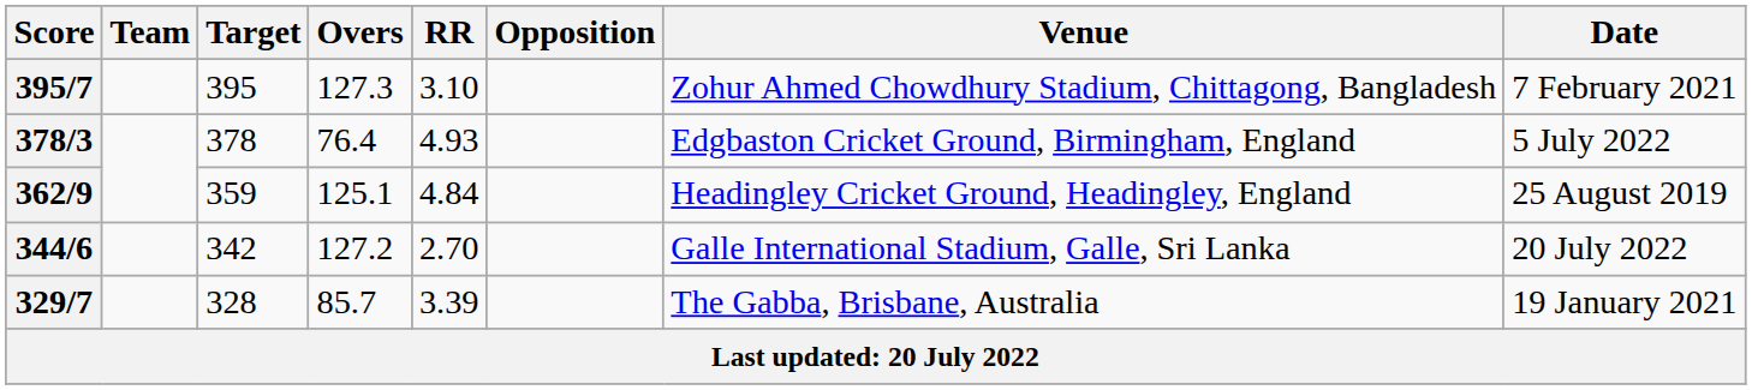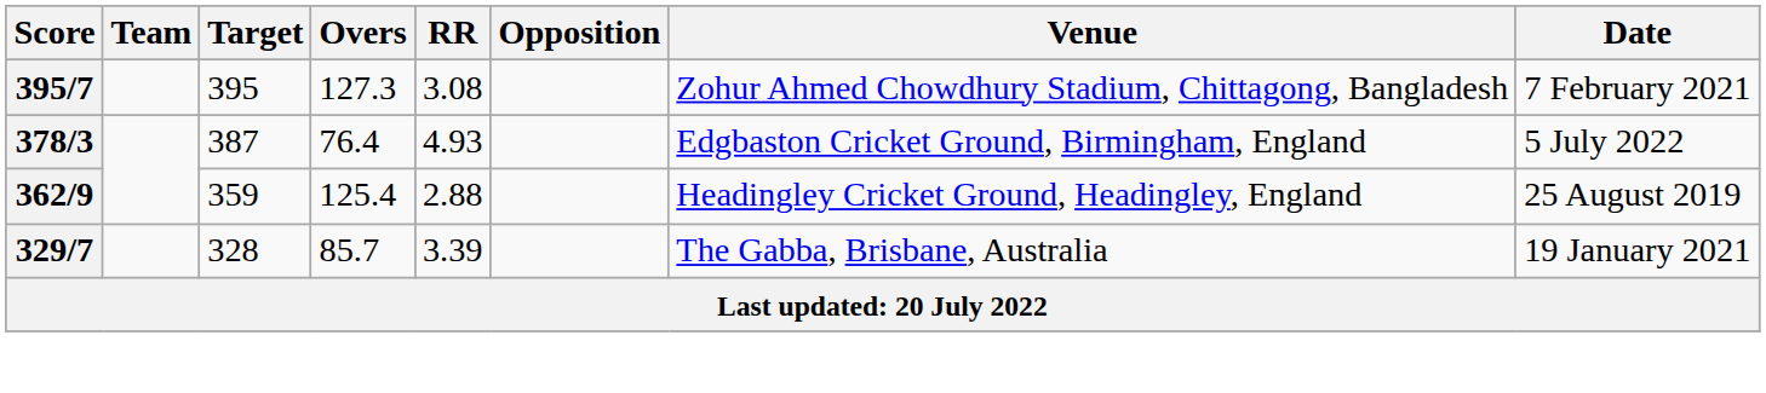 <table class="wikitable sortable">
 <tr>
 <th>Score</th>
 <th>Team</th>
 <th>Target</th>
 <th>Overs</th>
 <th>RR</th>
 <th>Opposition</th>
 <th>Venue</th>
 <th>Date</th>
 </tr>
 <tr>
 <th>395/7</th>
 <td></td>
 <td>395</td>
 <td>127.3</td>
-<td>3.10</td>
+<td>3.08</td>
 <td></td>
 <td><a href='#'>Zohur Ahmed Chowdhury Stadium</a>, <a href='#'>Chittagong</a>, Bangladesh</td>
 <td>7 February 2021</td>
 </tr>
 <tr>
 <th>378/3</th>
 <td rowspan=2></td>
-<td>378</td>
+<td>387</td>
 <td>76.4</td>
 <td>4.93</td>
 <td></td>
 <td><a href='#'>Edgbaston Cricket Ground</a>, <a href='#'>Birmingham</a>, England</td>
 <td>5 July 2022</td>
 </tr>
 <tr>
 <th>362/9</th>
 <td>359</td>
-<td>125.1</td>
-<td>4.84</td>
+<td>125.4</td>
+<td>2.88</td>
 <td></td>
 <td><a href='#'>Headingley Cricket Ground</a>, <a href='#'>Headingley</a>, England</td>
 <td>25 August 2019</td>
-</tr>
-<tr>
-<th>344/6</th>
-<td></td>
-<td>342</td>
-<td>127.2</td>
-<td>2.70</td>
-<td></td>
-<td><a href='#'>Galle International Stadium</a>, <a href='#'>Galle</a>, Sri Lanka</td>
-<td>20 July 2022</td>
 </tr>
 <tr>
 <th>329/7</th>
 <td></td>
 <td>328</td>
 <td>85.7</td>
 <td>3.39</td>
 <td></td>
 <td><a href='#'>The Gabba</a>, <a href='#'>Brisbane</a>, Australia</td>
 <td>19 January 2021</td>
 </tr>
 <tr>
 <th colspan="8"><small>Last updated: 20 July 2022</small></th>
 </tr>
 </table>
